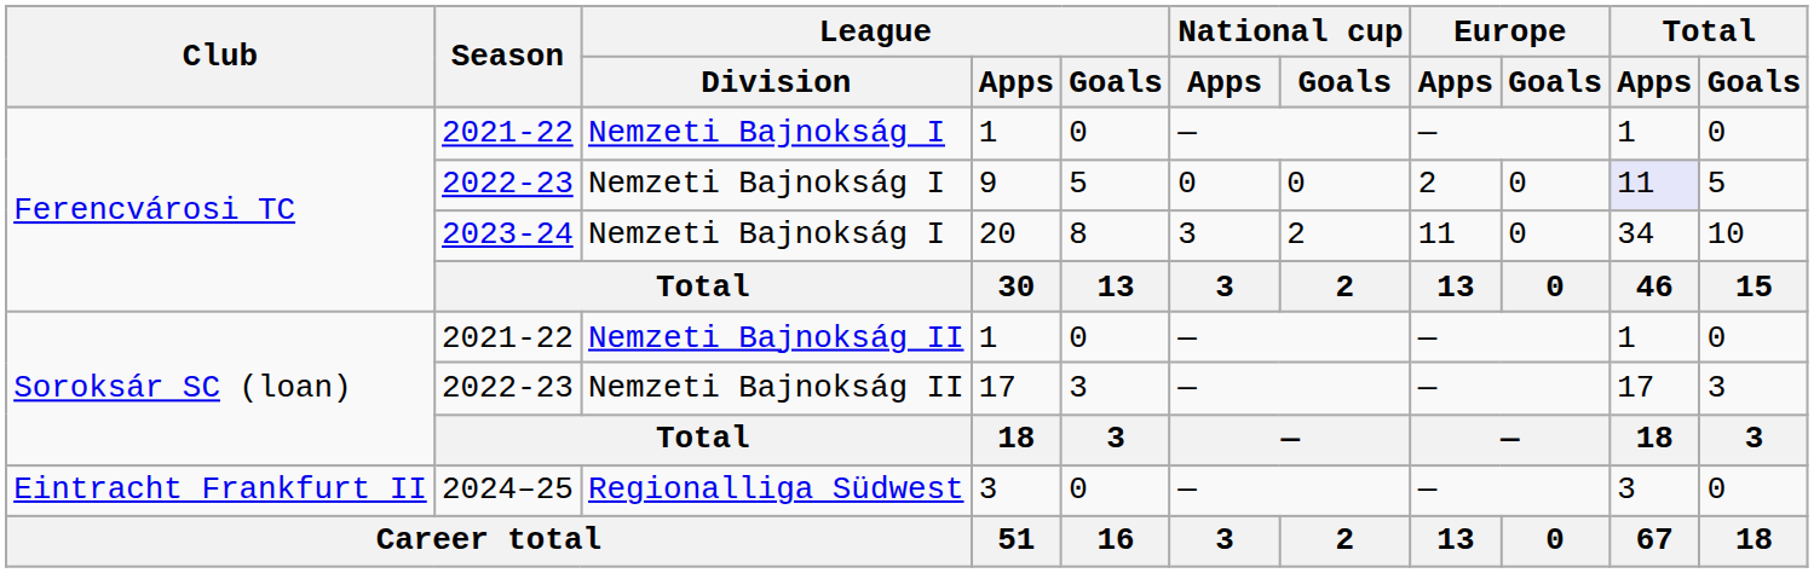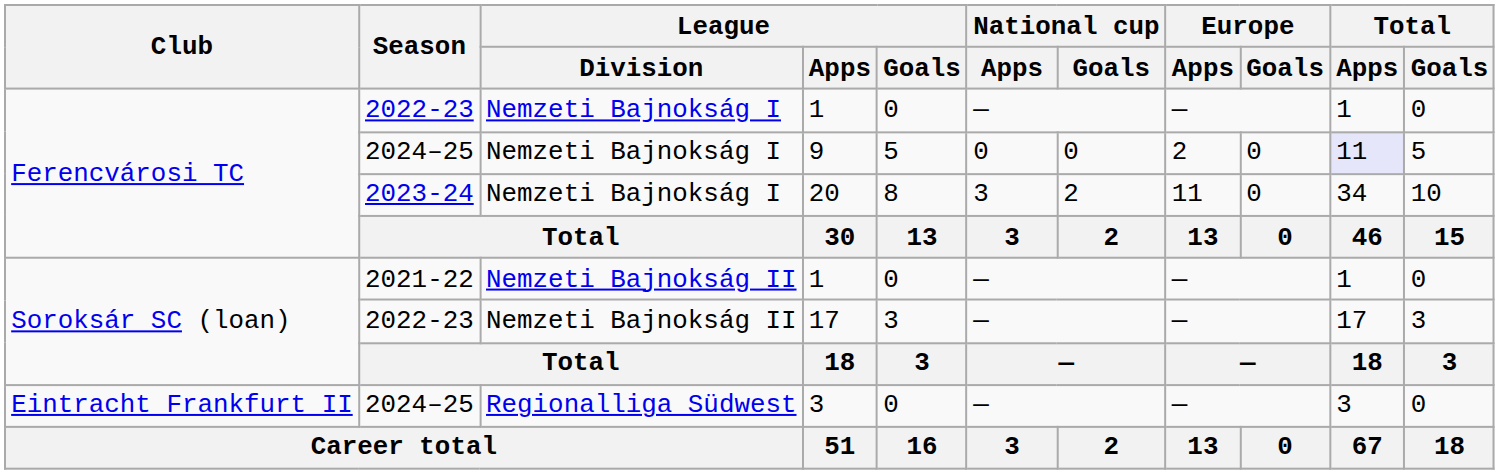 <table class="wikitable">
 <tr>
 <th rowspan="2">Club</th>
 <th rowspan="2">Season</th>
 <th colspan="3">League</th>
 <th colspan="2">National cup</th>
 <th colspan="2">Europe</th>
 <th colspan="2">Total</th>
 </tr>
 <tr>
 <th>Division</th>
 <th>Apps</th>
 <th>Goals</th>
 <th>Apps</th>
 <th>Goals</th>
 <th>Apps</th>
 <th>Goals</th>
 <th>Apps</th>
 <th>Goals</th>
 </tr>
 <tr>
 <td rowspan="4"><a href='#'>Ferencvárosi TC</a></td>
-<td><a href='#'>2021-22</a></td>
+<td><a href='#'>2022-23</a></td>
 <td><a href='#'>Nemzeti Bajnokság I</a></td>
 <td>1</td>
 <td>0</td>
 <td colspan="2">—</td>
 <td colspan="2">—</td>
 <td>1</td>
 <td>0</td>
 </tr>
 <tr>
-<td><a href='#'>2022-23</a></td>
+<td>2024–25</td>
 <td>Nemzeti Bajnokság I</td>
 <td>9</td>
 <td>5</td>
 <td>0</td>
 <td>0</td>
 <td>2</td>
 <td>0</td>
 <td style="background: lavender;">11</td>
 <td>5</td>
 </tr>
 <tr>
 <td><a href='#'>2023-24</a></td>
 <td>Nemzeti Bajnokság I</td>
 <td>20</td>
 <td>8</td>
 <td>3</td>
 <td>2</td>
 <td>11</td>
 <td>0</td>
 <td>34</td>
 <td>10</td>
 </tr>
 <tr>
 <th colspan="2">Total</th>
 <th>30</th>
 <th>13</th>
 <th>3</th>
 <th>2</th>
 <th>13</th>
 <th>0</th>
 <th>46</th>
 <th>15</th>
 </tr>
 <tr>
 <td rowspan="3"><a href='#'>Soroksár SC</a> (loan)</td>
 <td>2021-22</td>
 <td><a href='#'>Nemzeti Bajnokság II</a></td>
 <td>1</td>
 <td>0</td>
 <td colspan="2">—</td>
 <td colspan="2">—</td>
 <td>1</td>
 <td>0</td>
 </tr>
 <tr>
 <td>2022-23</td>
 <td>Nemzeti Bajnokság II</td>
 <td>17</td>
 <td>3</td>
 <td colspan="2">—</td>
 <td colspan="2">—</td>
 <td>17</td>
 <td>3</td>
 </tr>
 <tr>
 <th colspan="2">Total</th>
 <th>18</th>
 <th>3</th>
 <th colspan="2">—</th>
 <th colspan="2">—</th>
 <th>18</th>
 <th>3</th>
 </tr>
 <tr>
 <td><a href='#'>Eintracht Frankfurt II</a></td>
 <td>2024–25</td>
 <td><a href='#'>Regionalliga Südwest</a></td>
 <td>3</td>
 <td>0</td>
 <td colspan="2">—</td>
 <td colspan="2">—</td>
 <td>3</td>
 <td>0</td>
 </tr>
 <tr>
 <th colspan="3">Career total</th>
 <th>51</th>
 <th>16</th>
 <th>3</th>
 <th>2</th>
 <th>13</th>
 <th>0</th>
 <th>67</th>
 <th>18</th>
 </tr>
 </table>
